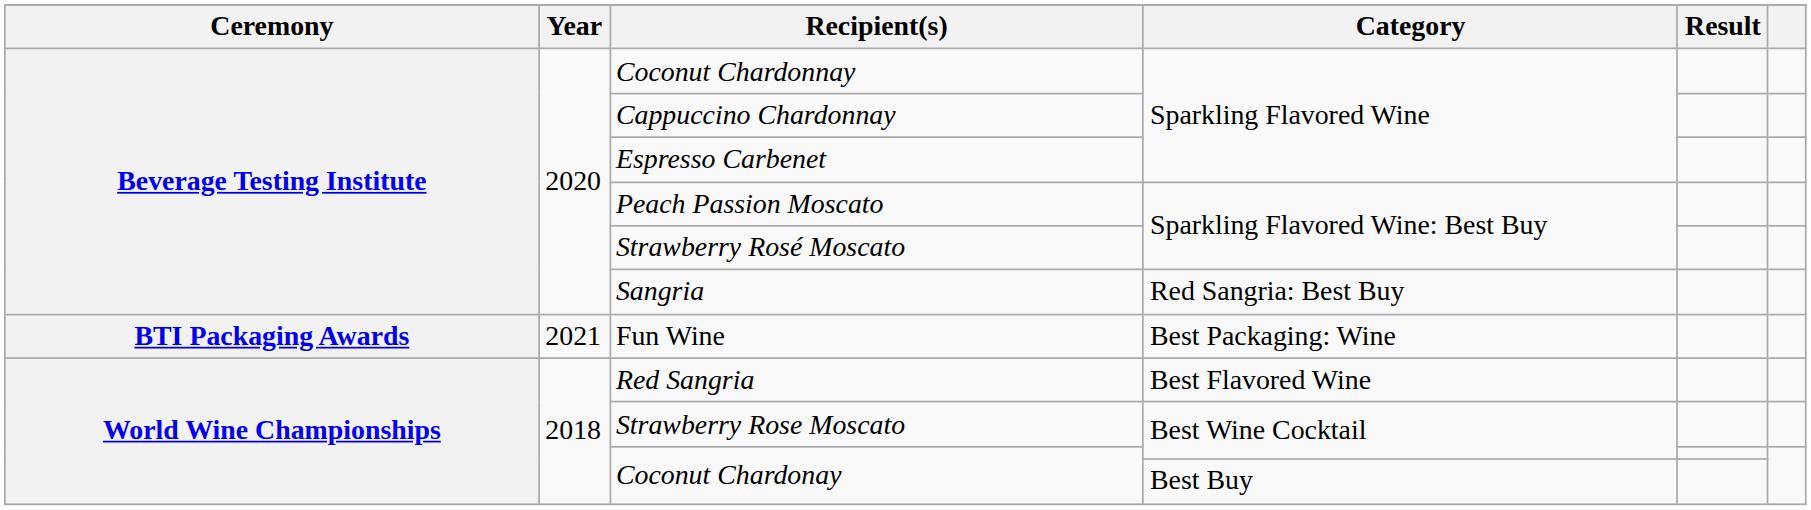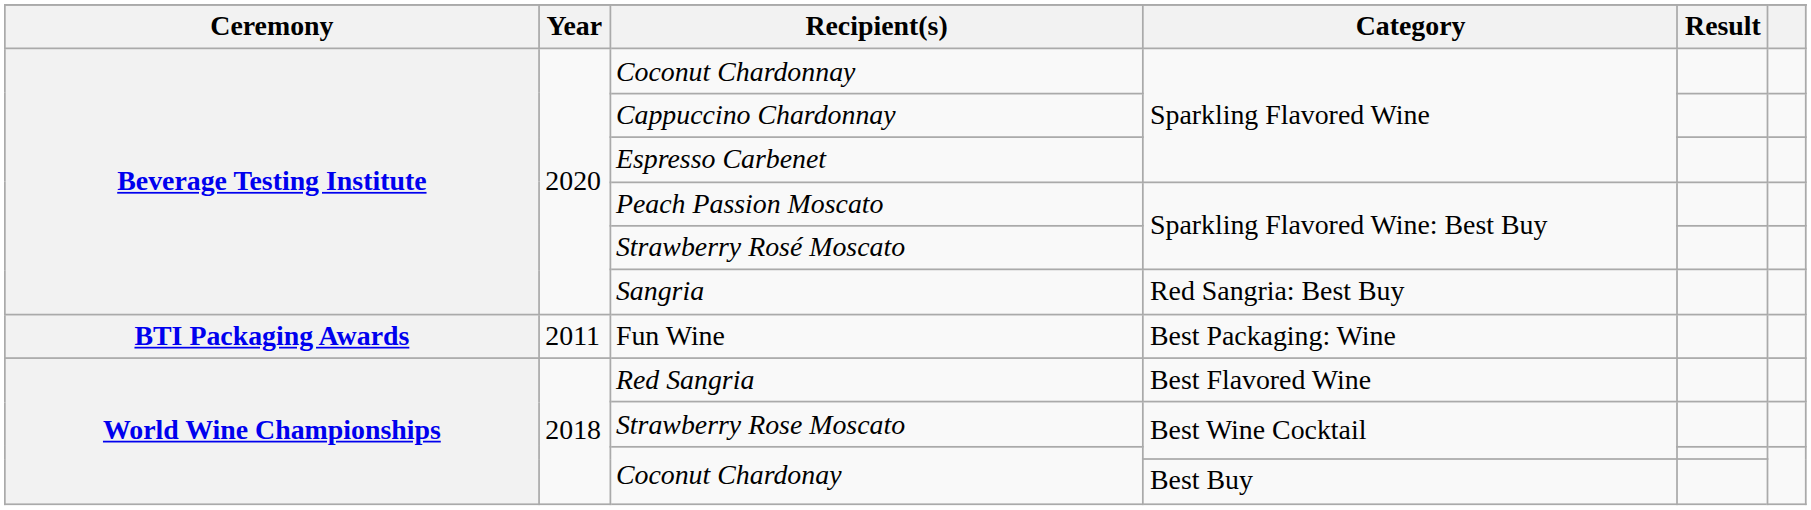 <table class="wikitable sortable plainrowheaders" style="width: 82%;">
 <tr style="background:#ccc; text-align:center;">
 </tr>
 <tr>
 <th scope="col" style="width: 28%;">Ceremony</th>
 <th scope="col" style="width: 2%;">Year</th>
 <th scope="col" style="width: 28%;">Recipient(s)</th>
 <th scope="col" style="width: 28%;">Category</th>
 <th scope="col" style="width: 2%;">Result</th>
 <th scope="col" style="width: 2%;"></th>
 </tr>
 <tr>
 <th scope="row" rowspan="6"><a href='#'>Beverage Testing Institute</a></th>
 <td rowspan="6">2020</td>
 <td><em>Coconut Chardonnay</em></td>
 <td rowspan="3">Sparkling Flavored Wine</td>
 <td></td>
 <td style="text-align:center;"></td>
 </tr>
 <tr>
 <td><em>Cappuccino Chardonnay</em></td>
 <td></td>
 <td style="text-align:center;"></td>
 </tr>
 <tr>
 <td><em>Espresso Carbenet</em></td>
 <td></td>
 <td style="text-align:center;"></td>
 </tr>
 <tr>
 <td><em>Peach Passion Moscato</em></td>
 <td rowspan="2">Sparkling Flavored Wine: Best Buy</td>
 <td></td>
 <td style="text-align:center;"></td>
 </tr>
 <tr>
 <td><em>Strawberry Rosé Moscato</em></td>
 <td></td>
 <td style="text-align:center;"></td>
 </tr>
 <tr>
 <td><em>Sangria</em></td>
 <td>Red Sangria: Best Buy</td>
 <td></td>
 <td style="text-align:center;"></td>
 </tr>
 <tr>
 <th scope="row"><a href='#'>BTI Packaging Awards</a></th>
-<td>2021</td>
+<td>2011</td>
 <td>Fun Wine</td>
 <td>Best Packaging: Wine</td>
 <td></td>
 <td style="text-align:center;"></td>
 </tr>
 <tr>
 <th scope="row" rowspan="4"><a href='#'>World Wine Championships</a></th>
 <td rowspan="4">2018</td>
 <td><em>Red Sangria</em></td>
 <td>Best Flavored Wine</td>
 <td></td>
 <td style="text-align:center;"></td>
 </tr>
 <tr>
 <td><em>Strawberry Rose Moscato</em></td>
 <td rowspan="2">Best Wine Cocktail</td>
 <td></td>
 <td style="text-align:center;"></td>
 </tr>
 <tr>
 <td rowspan="2"><em>Coconut Chardonay</em></td>
 <td></td>
 <td style="text-align:center;" rowspan="2"></td>
 </tr>
 <tr>
 <td>Best Buy</td>
 <td></td>
 </tr>
 </table>
